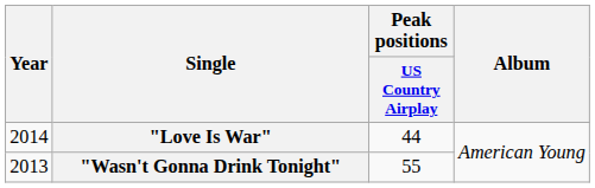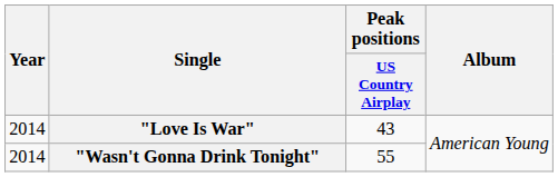 <table class="wikitable plainrowheaders" style="text-align:center;">
 <tr>
 <th rowspan="2">Year</th>
 <th rowspan="2" style="width:16em;">Single</th>
 <th colspan="1">Peak positions</th>
 <th rowspan="2">Album</th>
 </tr>
 <tr style="font-size:smaller;">
 <th width="65"><a href='#'>US Country Airplay</a></th>
 </tr>
 <tr>
 <td>2014</td>
 <th scope="row">"Love Is War"</th>
-<td>44</td>
+<td>43</td>
 <td align="left" rowspan="2"><em>American Young</em></td>
 </tr>
 <tr>
-<td>2013</td>
+<td>2014</td>
 <th scope="row">"Wasn't Gonna Drink Tonight"</th>
 <td>55</td>
 </tr>
 </table>
